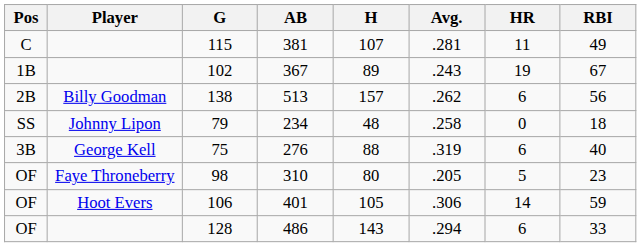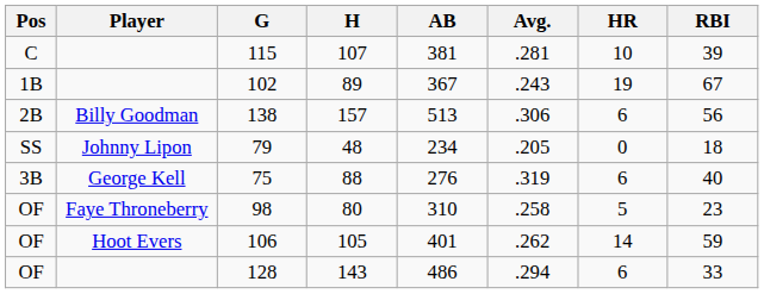 <table class="wikitable sortable">
 <tr>
 <th bgcolor="#DDDDFF" width="5%">Pos</th>
 <th bgcolor="#DDDDFF" width="16%">Player</th>
 <th bgcolor="#DDDDFF" width="9%">G</th>
+<th bgcolor="#DDDDFF" width="9%">H</th>
 <th bgcolor="#DDDDFF" width="9%">AB</th>
-<th bgcolor="#DDDDFF" width="9%">H</th>
 <th bgcolor="#DDDDFF" width="9%">Avg.</th>
 <th bgcolor="#DDDDFF" width="9%">HR</th>
 <th bgcolor="#DDDDFF" width="9%">RBI</th>
 </tr>
 <tr align="center">
 <td>C</td>
 <td></td>
 <td>115</td>
+<td>107</td>
 <td>381</td>
-<td>107</td>
 <td>.281</td>
-<td>11</td>
-<td>49</td>
+<td>10</td>
+<td>39</td>
 </tr>
 <tr align="center">
 <td>1B</td>
 <td></td>
 <td>102</td>
+<td>89</td>
 <td>367</td>
-<td>89</td>
 <td>.243</td>
 <td>19</td>
 <td>67</td>
 </tr>
 <tr align="center">
 <td>2B</td>
 <td><a href='#'>Billy Goodman</a></td>
 <td>138</td>
+<td>157</td>
 <td>513</td>
-<td>157</td>
-<td>.262</td>
+<td>.306</td>
 <td>6</td>
 <td>56</td>
 </tr>
 <tr align=center>
 <td>SS</td>
 <td><a href='#'>Johnny Lipon</a></td>
 <td>79</td>
+<td>48</td>
 <td>234</td>
-<td>48</td>
-<td>.258</td>
+<td>.205</td>
 <td>0</td>
 <td>18</td>
 </tr>
 <tr align=center>
 <td>3B</td>
 <td><a href='#'>George Kell</a></td>
 <td>75</td>
+<td>88</td>
 <td>276</td>
-<td>88</td>
 <td>.319</td>
 <td>6</td>
 <td>40</td>
 </tr>
 <tr align=center>
 <td>OF</td>
 <td><a href='#'>Faye Throneberry</a></td>
 <td>98</td>
+<td>80</td>
 <td>310</td>
-<td>80</td>
-<td>.205</td>
+<td>.258</td>
 <td>5</td>
 <td>23</td>
 </tr>
 <tr align=center>
 <td>OF</td>
 <td><a href='#'>Hoot Evers</a></td>
 <td>106</td>
+<td>105</td>
 <td>401</td>
-<td>105</td>
-<td>.306</td>
+<td>.262</td>
 <td>14</td>
 <td>59</td>
 </tr>
 <tr align=center>
 <td>OF</td>
 <td></td>
 <td>128</td>
+<td>143</td>
 <td>486</td>
-<td>143</td>
 <td>.294</td>
 <td>6</td>
 <td>33</td>
 </tr>
 </table>
